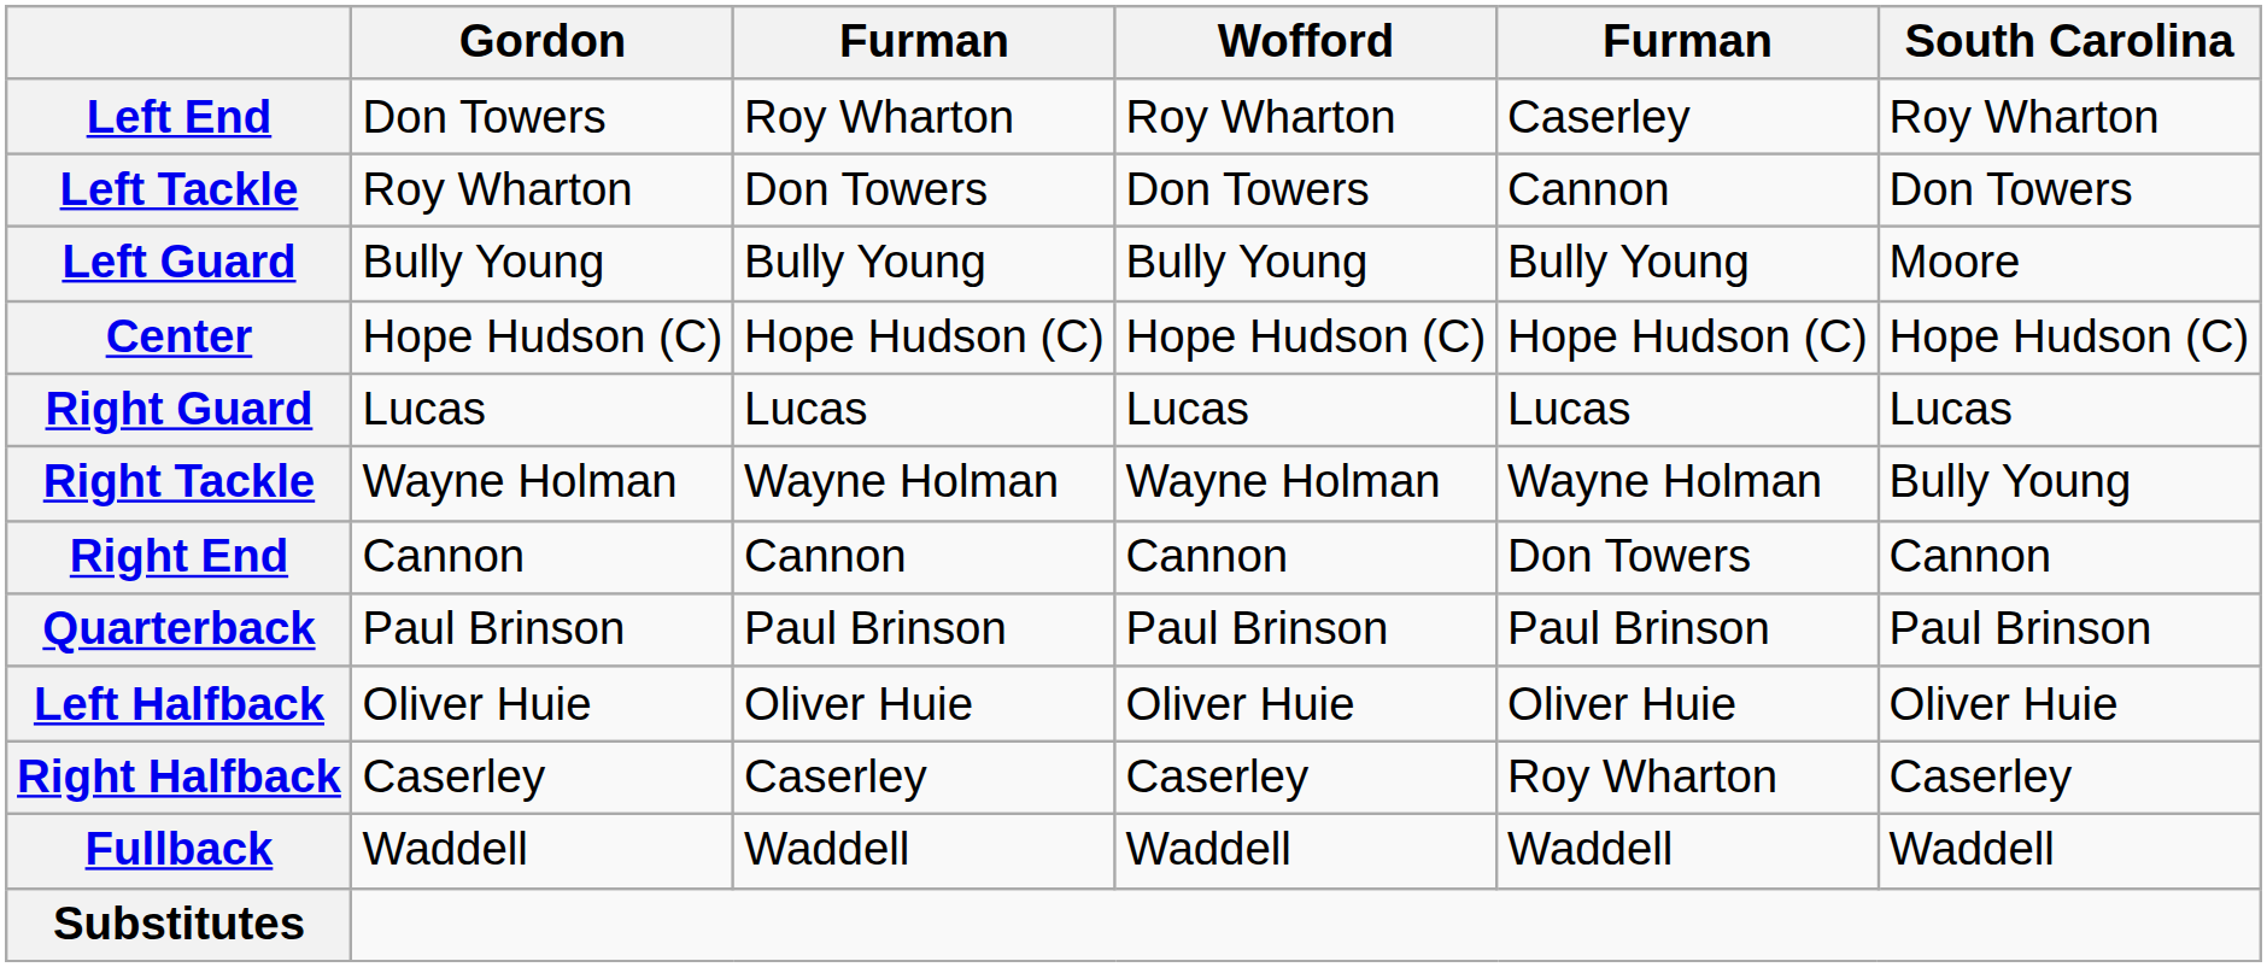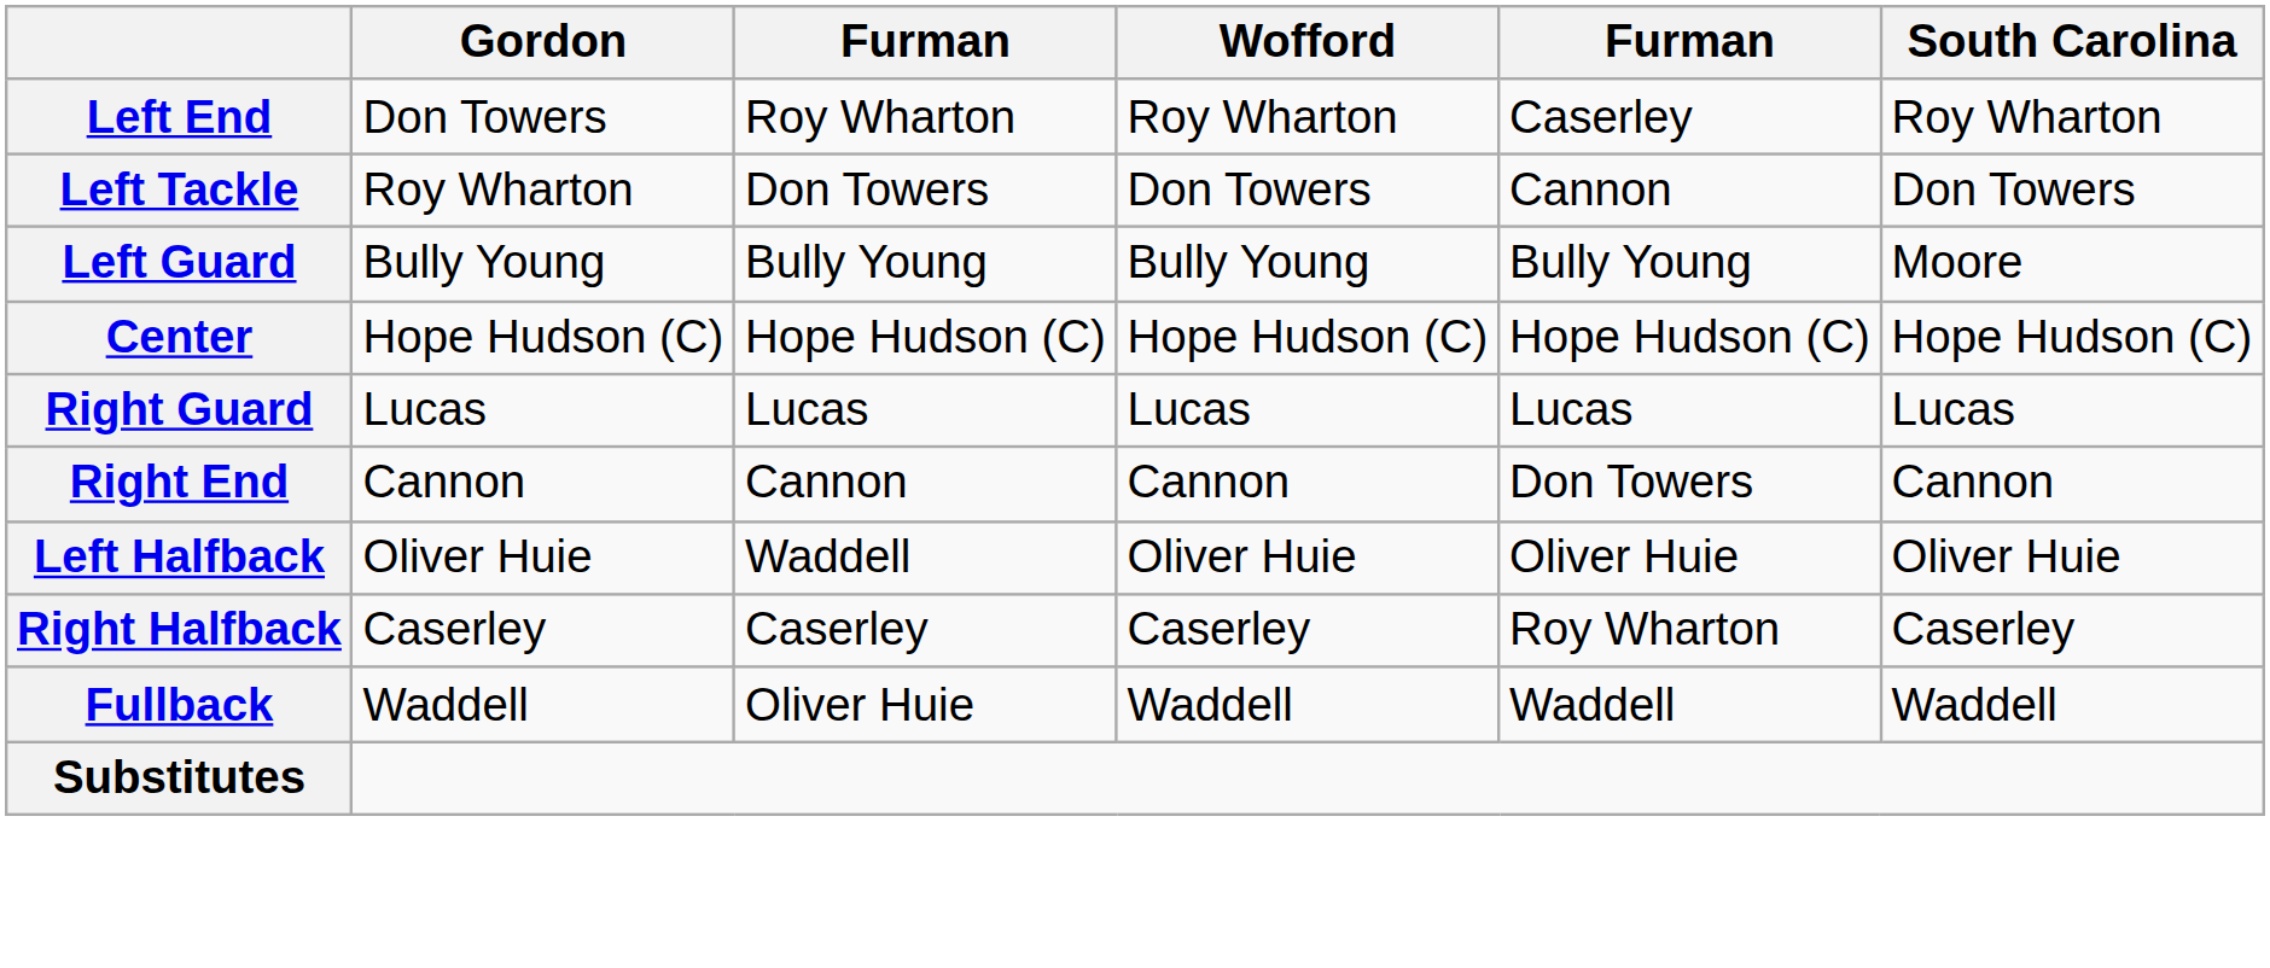 <table class=wikitable>
 <tr>
 <th></th>
 <th>Gordon</th>
 <th>Furman</th>
 <th>Wofford</th>
 <th>Furman</th>
 <th>South Carolina</th>
 </tr>
 <tr>
 <th><a href='#'>Left End</a></th>
 <td>Don Towers</td>
 <td>Roy Wharton</td>
 <td>Roy Wharton</td>
 <td>Caserley</td>
 <td>Roy Wharton</td>
 </tr>
 <tr>
 <th><a href='#'>Left Tackle</a></th>
 <td>Roy Wharton</td>
 <td>Don Towers</td>
 <td>Don Towers</td>
 <td>Cannon</td>
 <td>Don Towers</td>
 </tr>
 <tr>
 <th><a href='#'>Left Guard</a></th>
 <td>Bully Young</td>
 <td>Bully Young</td>
 <td>Bully Young</td>
 <td>Bully Young</td>
 <td>Moore</td>
 </tr>
 <tr>
 <th><a href='#'>Center</a></th>
 <td>Hope Hudson (C)</td>
 <td>Hope Hudson (C)</td>
 <td>Hope Hudson (C)</td>
 <td>Hope Hudson (C)</td>
 <td>Hope Hudson (C)</td>
 </tr>
 <tr>
 <th><a href='#'>Right Guard</a></th>
 <td>Lucas</td>
 <td>Lucas</td>
 <td>Lucas</td>
 <td>Lucas</td>
 <td>Lucas</td>
 </tr>
 <tr>
-<th><a href='#'>Right Tackle</a></th>
-<td>Wayne Holman</td>
-<td>Wayne Holman</td>
-<td>Wayne Holman</td>
-<td>Wayne Holman</td>
-<td>Bully Young</td>
-</tr>
-<tr>
 <th><a href='#'>Right End</a></th>
 <td>Cannon</td>
 <td>Cannon</td>
 <td>Cannon</td>
 <td>Don Towers</td>
 <td>Cannon</td>
 </tr>
 <tr>
-<th><a href='#'>Quarterback</a></th>
-<td>Paul Brinson</td>
-<td>Paul Brinson</td>
-<td>Paul Brinson</td>
-<td>Paul Brinson</td>
-<td>Paul Brinson</td>
-</tr>
-<tr>
 <th><a href='#'>Left Halfback</a></th>
 <td>Oliver Huie</td>
-<td>Oliver Huie</td>
+<td>Waddell</td>
 <td>Oliver Huie</td>
 <td>Oliver Huie</td>
 <td>Oliver Huie</td>
 </tr>
 <tr>
 <th><a href='#'>Right Halfback</a></th>
 <td>Caserley</td>
 <td>Caserley</td>
 <td>Caserley</td>
 <td>Roy Wharton</td>
 <td>Caserley</td>
 </tr>
 <tr>
 <th><a href='#'>Fullback</a></th>
 <td>Waddell</td>
-<td>Waddell</td>
+<td>Oliver Huie</td>
 <td>Waddell</td>
 <td>Waddell</td>
 <td>Waddell</td>
 </tr>
 <tr>
 <th>Substitutes</th>
 <td colspan= "5"></td>
 </tr>
 </table>
